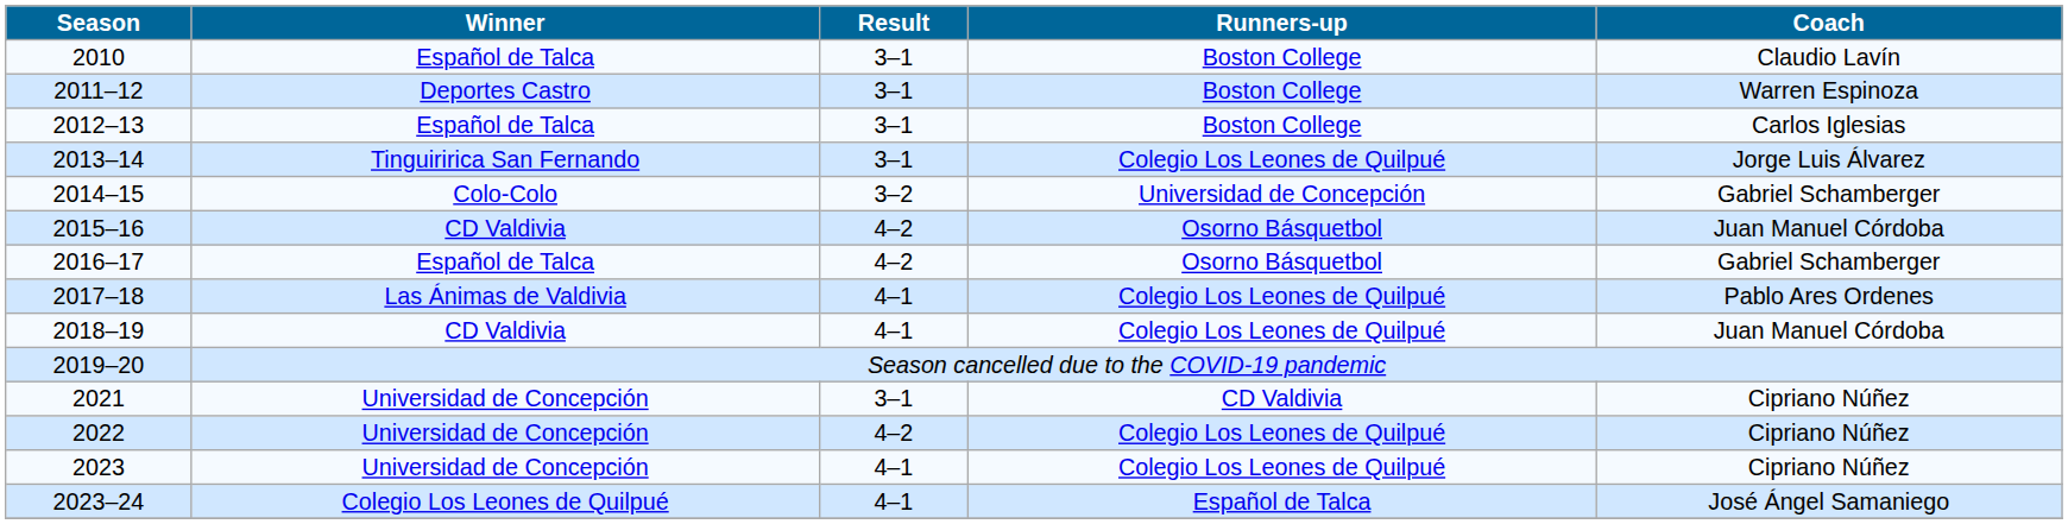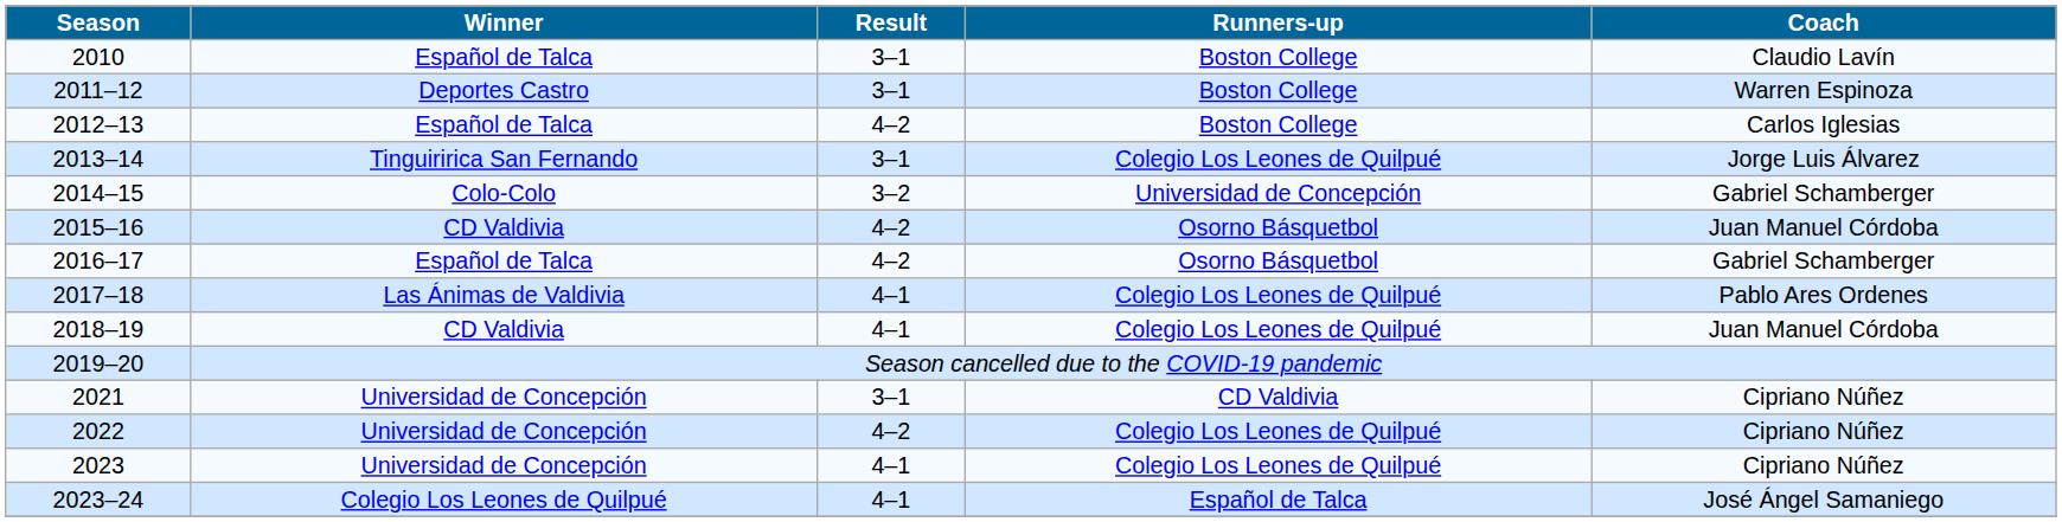 <table align=center width=100% border=1 cellpadding="2" cellspacing="0" style="background: #f9f9f9; border: 1px #aaa solid; border-collapse: collapse; font-size: 90%; text-align: center;">
 <tr align=center bgcolor=#006699 style="color:white;">
 <td><strong>Season</strong></td>
 <td><strong>Winner</strong></td>
 <td><strong>Result</strong></td>
 <td><strong>Runners-up</strong></td>
 <td><strong>Coach</strong></td>
 </tr>
 <tr bgcolor=#F5FAFF>
 <td align=center>2010</td>
 <td><a href='#'>Español de Talca</a></td>
 <td>3–1</td>
 <td><a href='#'>Boston College</a></td>
 <td>Claudio Lavín</td>
 </tr>
 <tr bgcolor=#D0E7FF>
 <td align=center>2011–12</td>
 <td><a href='#'>Deportes Castro</a></td>
 <td>3–1</td>
 <td><a href='#'>Boston College</a></td>
 <td>Warren Espinoza</td>
 </tr>
 <tr bgcolor=#F5FAFF>
 <td align=center>2012–13</td>
 <td><a href='#'>Español de Talca</a></td>
-<td>3–1</td>
+<td>4–2</td>
 <td><a href='#'>Boston College</a></td>
 <td>Carlos Iglesias</td>
 </tr>
 <tr bgcolor=#D0E7FF>
 <td align=center>2013–14</td>
 <td><a href='#'>Tinguiririca San Fernando</a></td>
 <td>3–1</td>
 <td><a href='#'>Colegio Los Leones de Quilpué</a></td>
 <td>Jorge Luis Álvarez</td>
 </tr>
 <tr bgcolor=#F5FAFF>
 <td align=center>2014–15</td>
 <td><a href='#'>Colo-Colo</a></td>
 <td>3–2</td>
 <td><a href='#'>Universidad de Concepción</a></td>
 <td>Gabriel Schamberger</td>
 </tr>
 <tr bgcolor=#D0E7FF>
 <td align=center>2015–16</td>
 <td><a href='#'>CD Valdivia</a></td>
 <td>4–2</td>
 <td><a href='#'>Osorno Básquetbol</a></td>
 <td>Juan Manuel Córdoba</td>
 </tr>
 <tr bgcolor=#F5FAFF>
 <td align=center>2016–17</td>
 <td><a href='#'>Español de Talca</a></td>
 <td>4–2</td>
 <td><a href='#'>Osorno Básquetbol</a></td>
 <td>Gabriel Schamberger</td>
 </tr>
 <tr bgcolor=#D0E7FF>
 <td align=center>2017–18</td>
 <td><a href='#'>Las Ánimas de Valdivia</a></td>
 <td>4–1</td>
 <td><a href='#'>Colegio Los Leones de Quilpué</a></td>
 <td>Pablo Ares Ordenes</td>
 </tr>
 <tr bgcolor=#F5FAFF>
 <td align=center>2018–19</td>
 <td><a href='#'>CD Valdivia</a></td>
 <td>4–1</td>
 <td><a href='#'>Colegio Los Leones de Quilpué</a></td>
 <td>Juan Manuel Córdoba</td>
 </tr>
 <tr bgcolor=#D0E7FF>
 <td align=center>2019–20</td>
 <td colspan="4"><em>Season cancelled due to the <a href='#'>COVID-19 pandemic</a></em></td>
 </tr>
 <tr bgcolor=#F5FAFF>
 <td align=center>2021</td>
 <td><a href='#'>Universidad de Concepción</a></td>
 <td>3–1</td>
 <td><a href='#'>CD Valdivia</a></td>
 <td>Cipriano Núñez</td>
 </tr>
 <tr bgcolor=#D0E7FF>
 <td>2022</td>
 <td><a href='#'>Universidad de Concepción</a></td>
 <td>4–2</td>
 <td><a href='#'>Colegio Los Leones de Quilpué</a></td>
 <td>Cipriano Núñez</td>
 </tr>
 <tr bgcolor=#F5FAFF>
 <td>2023</td>
 <td><a href='#'>Universidad de Concepción</a></td>
 <td>4–1</td>
 <td><a href='#'>Colegio Los Leones de Quilpué</a></td>
 <td>Cipriano Núñez</td>
 </tr>
 <tr bgcolor=#D0E7FF>
 <td>2023–24</td>
 <td><a href='#'>Colegio Los Leones de Quilpué</a></td>
 <td>4–1</td>
 <td><a href='#'>Español de Talca</a></td>
 <td>José Ángel Samaniego</td>
 </tr>
 <tr bgcolor=#F5FAFF>
 </tr>
 </table>
